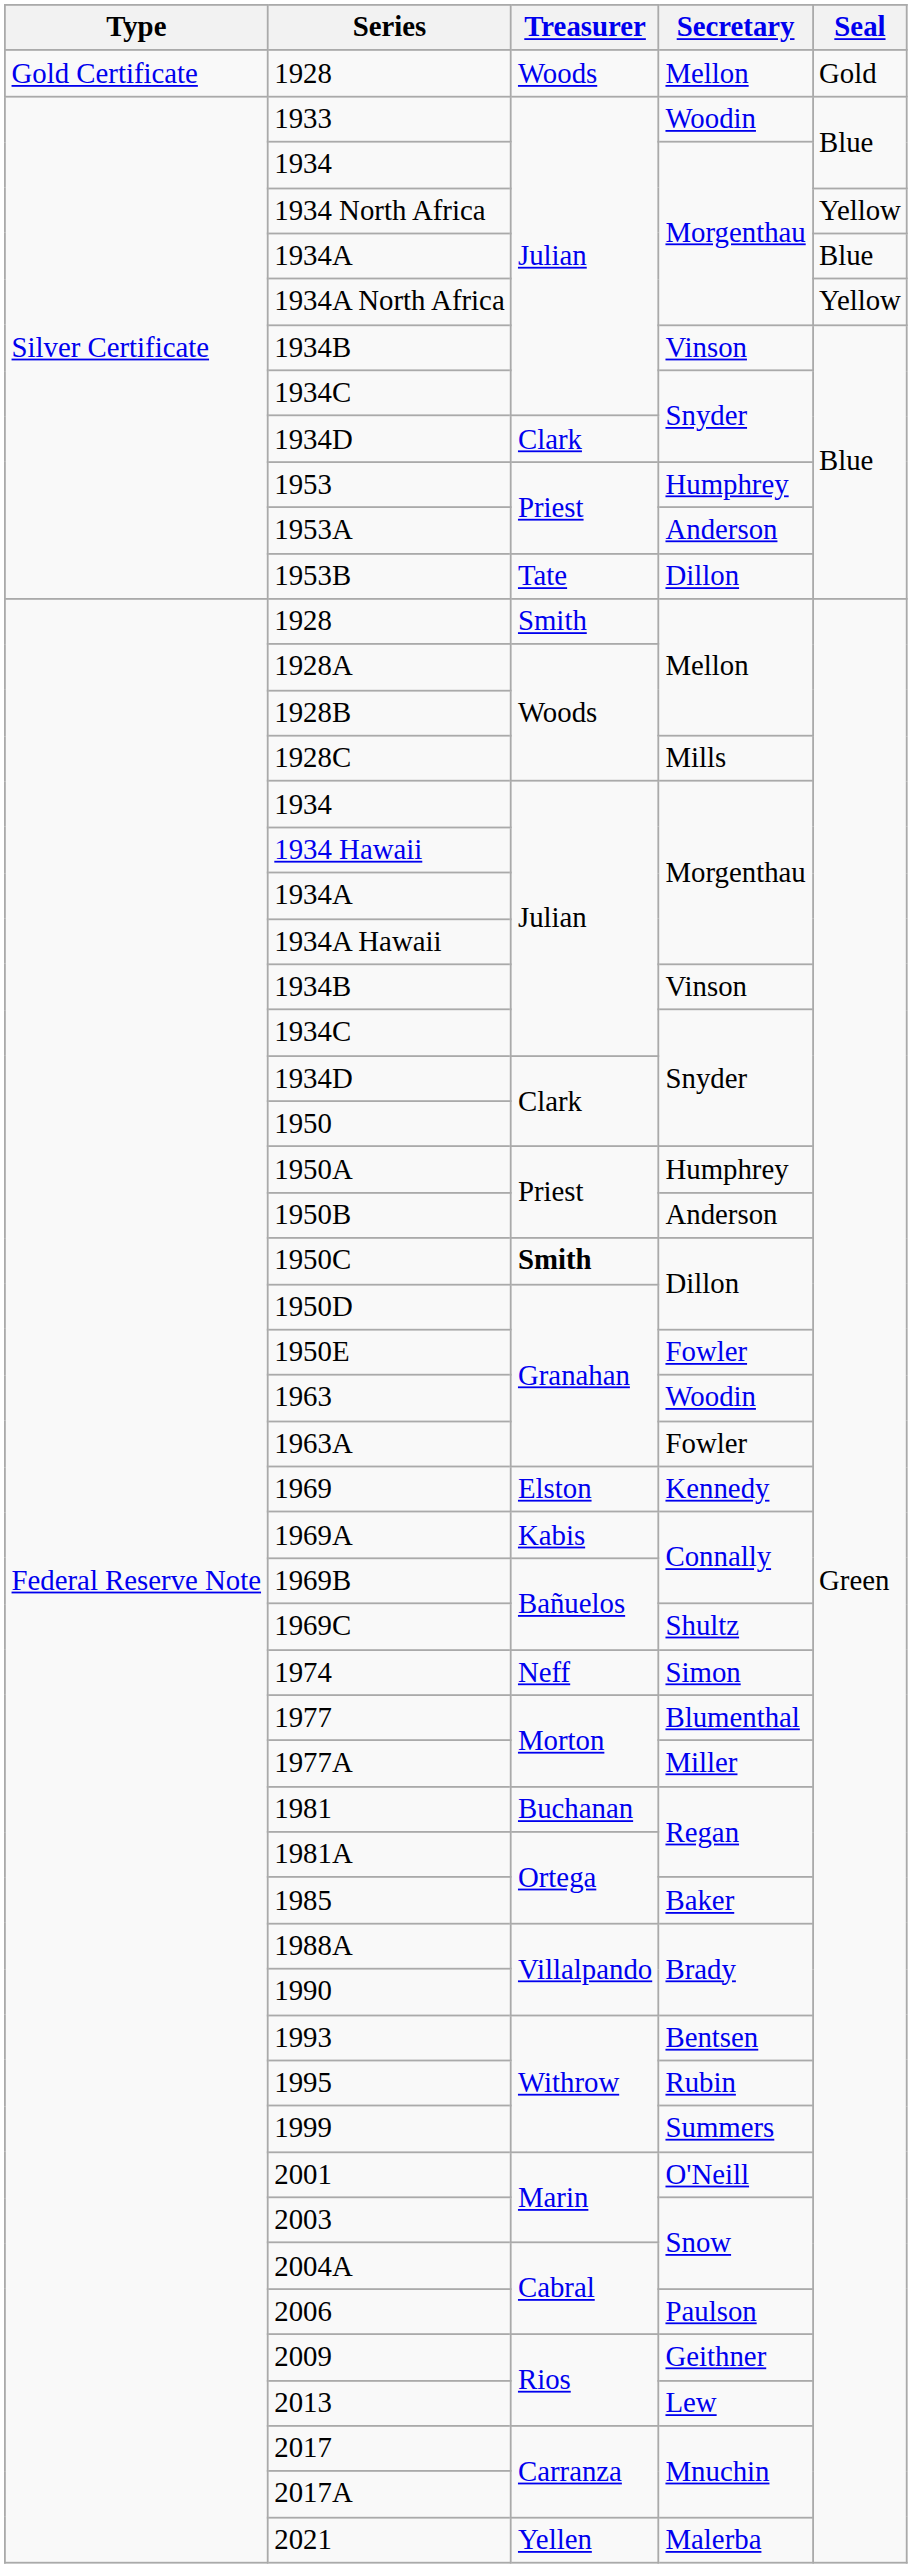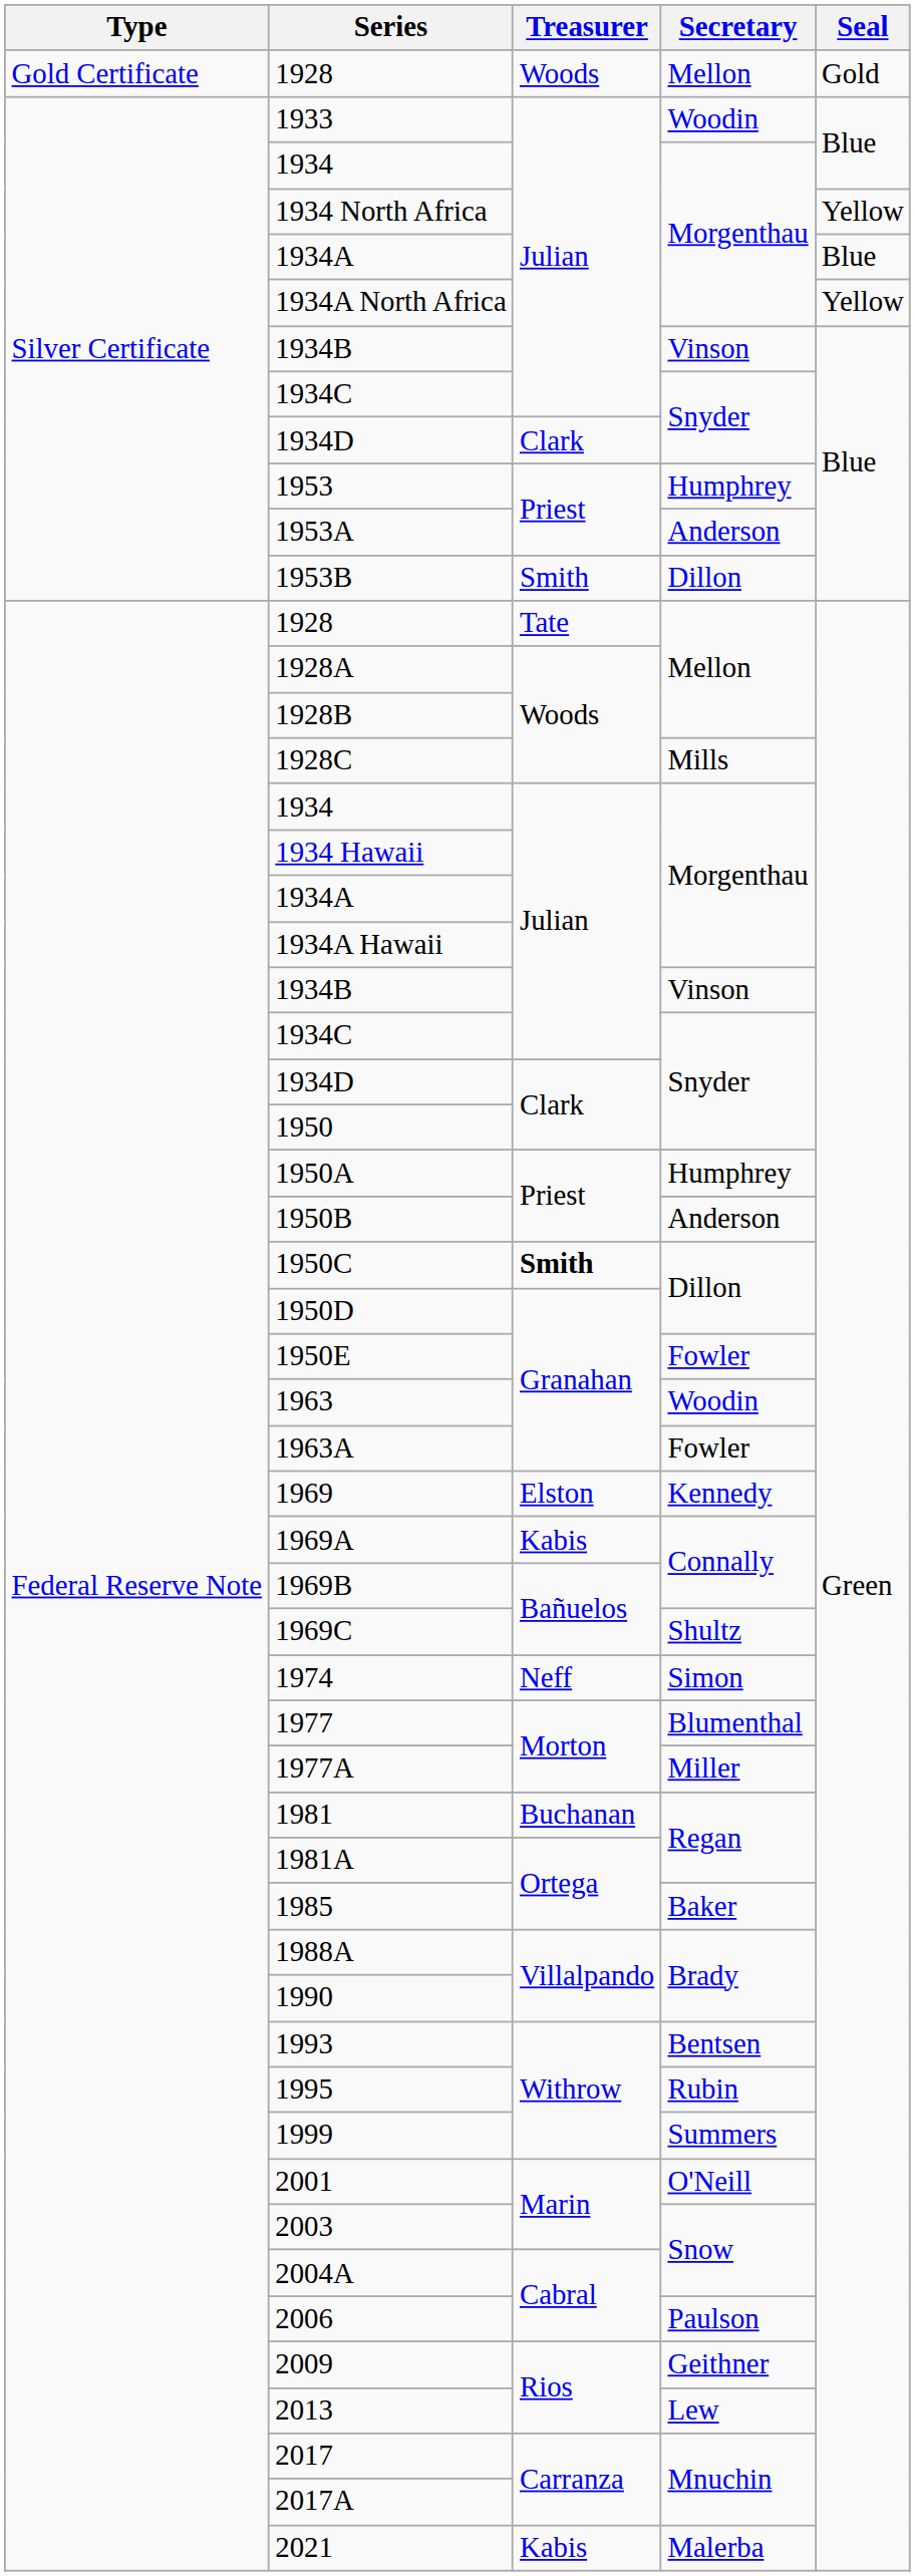 <table class="wikitable sortable">
 <tr>
 <th>Type</th>
 <th>Series</th>
 <th><a href='#'>Treasurer</a></th>
 <th><a href='#'>Secretary</a></th>
 <th><a href='#'>Seal</a></th>
 </tr>
 <tr>
 <td><a href='#'>Gold Certificate</a></td>
 <td>1928</td>
 <td><a href='#'>Woods</a></td>
 <td><a href='#'>Mellon</a></td>
 <td>Gold</td>
 </tr>
 <tr>
 <td rowspan="11"><a href='#'>Silver Certificate</a></td>
 <td>1933</td>
 <td rowspan="7"><a href='#'>Julian</a></td>
 <td><a href='#'>Woodin</a></td>
 <td rowspan="2">Blue</td>
 </tr>
 <tr>
 <td>1934</td>
 <td rowspan="4"><a href='#'>Morgenthau</a></td>
 </tr>
 <tr>
 <td>1934 North Africa</td>
 <td>Yellow</td>
 </tr>
 <tr>
 <td>1934A</td>
 <td>Blue</td>
 </tr>
 <tr>
 <td>1934A North Africa</td>
 <td>Yellow</td>
 </tr>
 <tr>
 <td>1934B</td>
 <td><a href='#'>Vinson</a></td>
 <td rowspan="6">Blue</td>
 </tr>
 <tr>
 <td>1934C</td>
 <td rowspan="2"><a href='#'>Snyder</a></td>
 </tr>
 <tr>
 <td>1934D</td>
 <td><a href='#'>Clark</a></td>
 </tr>
 <tr>
 <td>1953</td>
 <td rowspan="2"><a href='#'>Priest</a></td>
 <td><a href='#'>Humphrey</a></td>
 </tr>
 <tr>
 <td>1953A</td>
 <td><a href='#'>Anderson</a></td>
 </tr>
 <tr>
 <td>1953B</td>
-<td><a href='#'>Tate</a></td>
+<td><a href='#'>Smith</a></td>
 <td><a href='#'>Dillon</a></td>
 </tr>
 <tr>
 <td rowspan="43"><a href='#'>Federal Reserve Note</a></td>
 <td>1928</td>
-<td><a href='#'>Smith</a></td>
+<td><a href='#'>Tate</a></td>
 <td rowspan="3">Mellon</td>
 <td rowspan="43">Green</td>
 </tr>
 <tr>
 <td>1928A</td>
 <td rowspan="3">Woods</td>
 </tr>
 <tr>
 <td>1928B</td>
 </tr>
 <tr>
 <td>1928C</td>
 <td>Mills</td>
 </tr>
 <tr>
 <td>1934</td>
 <td rowspan="6">Julian</td>
 <td rowspan="4">Morgenthau</td>
 </tr>
 <tr>
 <td><a href='#'> 1934 Hawaii</a></td>
 </tr>
 <tr>
 <td>1934A</td>
 </tr>
 <tr>
 <td>1934A Hawaii</td>
 </tr>
 <tr>
 <td>1934B</td>
 <td>Vinson</td>
 </tr>
 <tr>
 <td>1934C</td>
 <td rowspan="3">Snyder</td>
 </tr>
 <tr>
 <td>1934D</td>
 <td rowspan="2">Clark</td>
 </tr>
 <tr>
 <td>1950</td>
 </tr>
 <tr>
 <td>1950A</td>
 <td rowspan="2">Priest</td>
 <td>Humphrey</td>
 </tr>
 <tr>
 <td>1950B</td>
 <td>Anderson</td>
 </tr>
 <tr>
 <td>1950C</td>
 <td><strong>Smith</strong></td>
 <td rowspan="2">Dillon</td>
 </tr>
 <tr>
 <td>1950D</td>
 <td rowspan="4"><a href='#'>Granahan</a></td>
 </tr>
 <tr>
 <td>1950E</td>
 <td><a href='#'>Fowler</a></td>
 </tr>
 <tr>
 <td>1963</td>
 <td><a href='#'>Woodin</a></td>
 </tr>
 <tr>
 <td>1963A</td>
 <td>Fowler</td>
 </tr>
 <tr>
 <td>1969</td>
 <td><a href='#'>Elston</a></td>
 <td><a href='#'>Kennedy</a></td>
 </tr>
 <tr>
 <td>1969A</td>
 <td><a href='#'>Kabis</a></td>
 <td rowspan="2"><a href='#'>Connally</a></td>
 </tr>
 <tr>
 <td>1969B</td>
 <td rowspan="2"><a href='#'>Bañuelos</a></td>
 </tr>
 <tr>
 <td>1969C</td>
 <td><a href='#'>Shultz</a></td>
 </tr>
 <tr>
 <td>1974</td>
 <td><a href='#'>Neff</a></td>
 <td><a href='#'>Simon</a></td>
 </tr>
 <tr>
 <td>1977</td>
 <td rowspan="2"><a href='#'>Morton</a></td>
 <td><a href='#'>Blumenthal</a></td>
 </tr>
 <tr>
 <td>1977A</td>
 <td><a href='#'>Miller</a></td>
 </tr>
 <tr>
 <td>1981</td>
 <td><a href='#'>Buchanan</a></td>
 <td rowspan="2"><a href='#'>Regan</a></td>
 </tr>
 <tr>
 <td>1981A</td>
 <td rowspan="2"><a href='#'>Ortega</a></td>
 </tr>
 <tr>
 <td>1985</td>
 <td><a href='#'>Baker</a></td>
 </tr>
 <tr>
 <td>1988A</td>
 <td rowspan="2"><a href='#'>Villalpando</a></td>
 <td rowspan="2"><a href='#'>Brady</a></td>
 </tr>
 <tr>
 <td>1990</td>
 </tr>
 <tr>
 <td>1993</td>
 <td rowspan="3"><a href='#'>Withrow</a></td>
 <td><a href='#'>Bentsen</a></td>
 </tr>
 <tr>
 <td>1995</td>
 <td><a href='#'>Rubin</a></td>
 </tr>
 <tr>
 <td>1999</td>
 <td><a href='#'>Summers</a></td>
 </tr>
 <tr>
 <td>2001</td>
 <td rowspan="2"><a href='#'>Marin</a></td>
 <td><a href='#'>O'Neill</a></td>
 </tr>
 <tr>
 <td>2003</td>
 <td rowspan="2"><a href='#'>Snow</a></td>
 </tr>
 <tr>
 <td>2004A</td>
 <td rowspan="2"><a href='#'>Cabral</a></td>
 </tr>
 <tr>
 <td>2006</td>
 <td><a href='#'>Paulson</a></td>
 </tr>
 <tr>
 <td>2009</td>
 <td rowspan="2"><a href='#'>Rios</a></td>
 <td><a href='#'>Geithner</a></td>
 </tr>
 <tr>
 <td>2013</td>
 <td><a href='#'>Lew</a></td>
 </tr>
 <tr>
 <td>2017</td>
 <td rowspan="2"><a href='#'>Carranza</a></td>
 <td rowspan="2"><a href='#'>Mnuchin</a></td>
 </tr>
 <tr>
 <td>2017A</td>
 </tr>
 <tr>
 <td>2021</td>
-<td><a href='#'>Yellen</a></td>
+<td><a href='#'>Kabis</a></td>
 <td><a href='#'>Malerba</a></td>
 </tr>
 </table>
